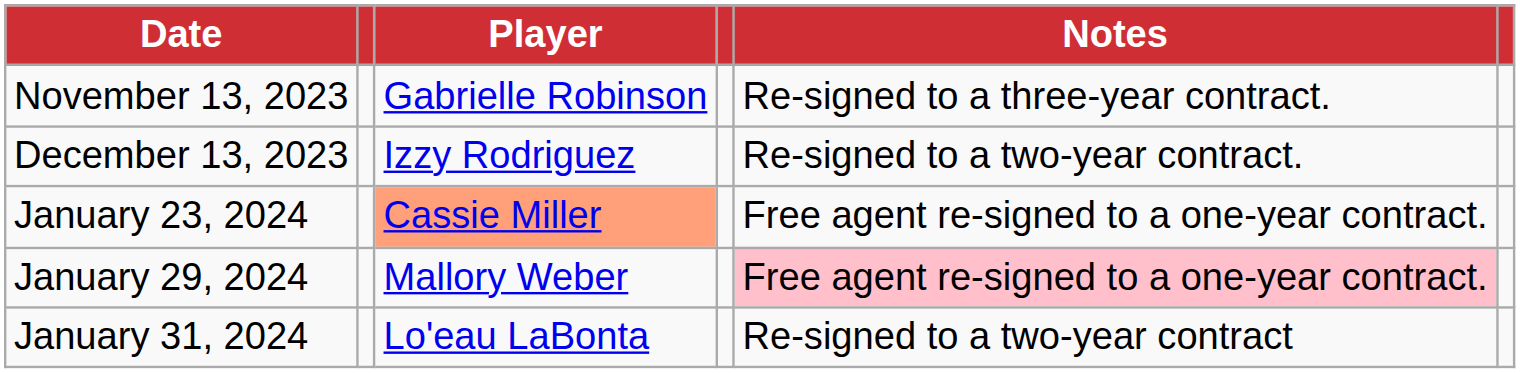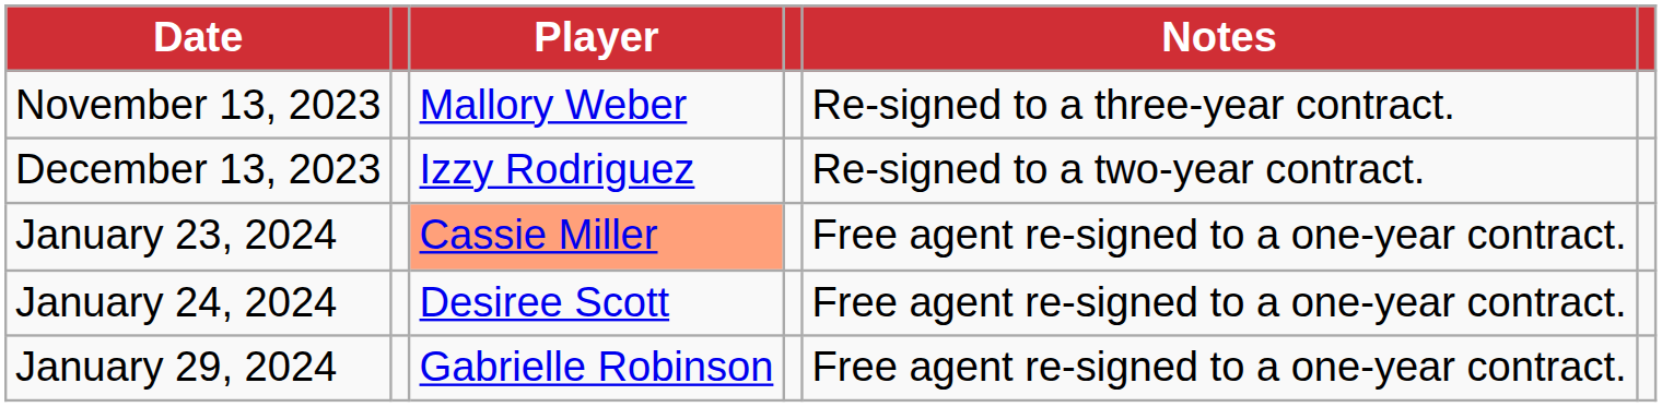 <table class="wikitable sortable">
 <tr>
 <th style="background:#d02e35; color:#fff;" data-sort-type="date">Date</th>
 <th style="background:#d02e35; color:#fff;"></th>
 <th style="background:#d02e35; color:#fff;">Player</th>
 <th style="background:#d02e35; color:#fff;"></th>
 <th style="background:#d02e35; color:#fff;">Notes</th>
 <th style="background:#d02e35; color:#fff;"></th>
 </tr>
 <tr>
 <td>November 13, 2023</td>
 <td></td>
-<td><a href='#'>Gabrielle Robinson</a></td>
+<td><a href='#'>Mallory Weber</a></td>
 <td></td>
 <td>Re-signed to a three-year contract.</td>
 <td></td>
 </tr>
 <tr>
 <td>December 13, 2023</td>
 <td></td>
 <td><a href='#'>Izzy Rodriguez</a></td>
 <td></td>
 <td>Re-signed to a two-year contract.</td>
 <td></td>
 </tr>
 <tr>
 <td>January 23, 2024</td>
 <td></td>
 <td style="background: lightsalmon;"><a href='#'>Cassie Miller</a></td>
 <td></td>
 <td>Free agent re-signed to a one-year contract.</td>
 <td></td>
 </tr>
 <tr>
-<td>January 29, 2024</td>
+<td>January 24, 2024</td>
 <td></td>
-<td><a href='#'>Mallory Weber</a></td>
+<td><a href='#'>Desiree Scott</a></td>
 <td></td>
-<td style="background: pink;">Free agent re-signed to a one-year contract.</td>
+<td>Free agent re-signed to a one-year contract.</td>
 <td></td>
 </tr>
 <tr>
-<td>January 31, 2024</td>
+<td>January 29, 2024</td>
 <td></td>
-<td><a href='#'>Lo'eau LaBonta</a></td>
+<td><a href='#'>Gabrielle Robinson</a></td>
 <td></td>
-<td>Re-signed to a two-year contract</td>
+<td>Free agent re-signed to a one-year contract.</td>
 <td></td>
 </tr>
 </table>
